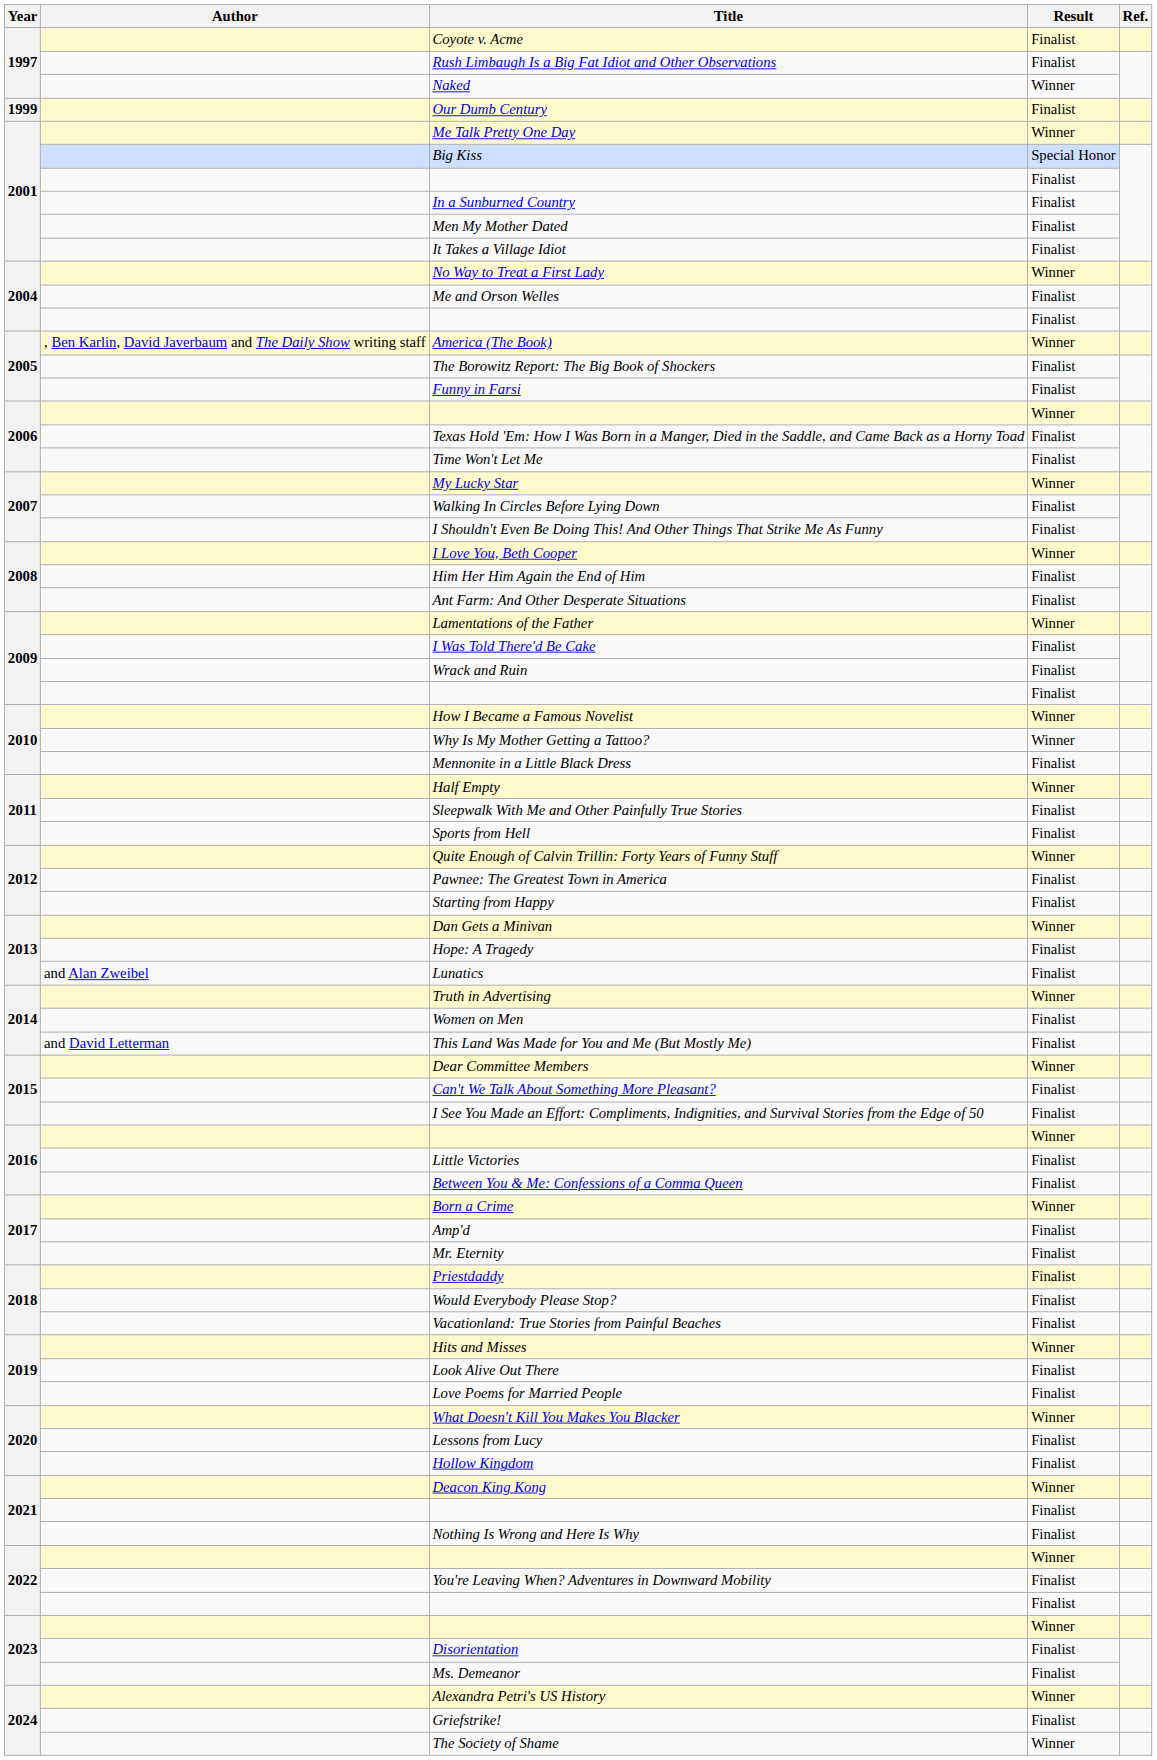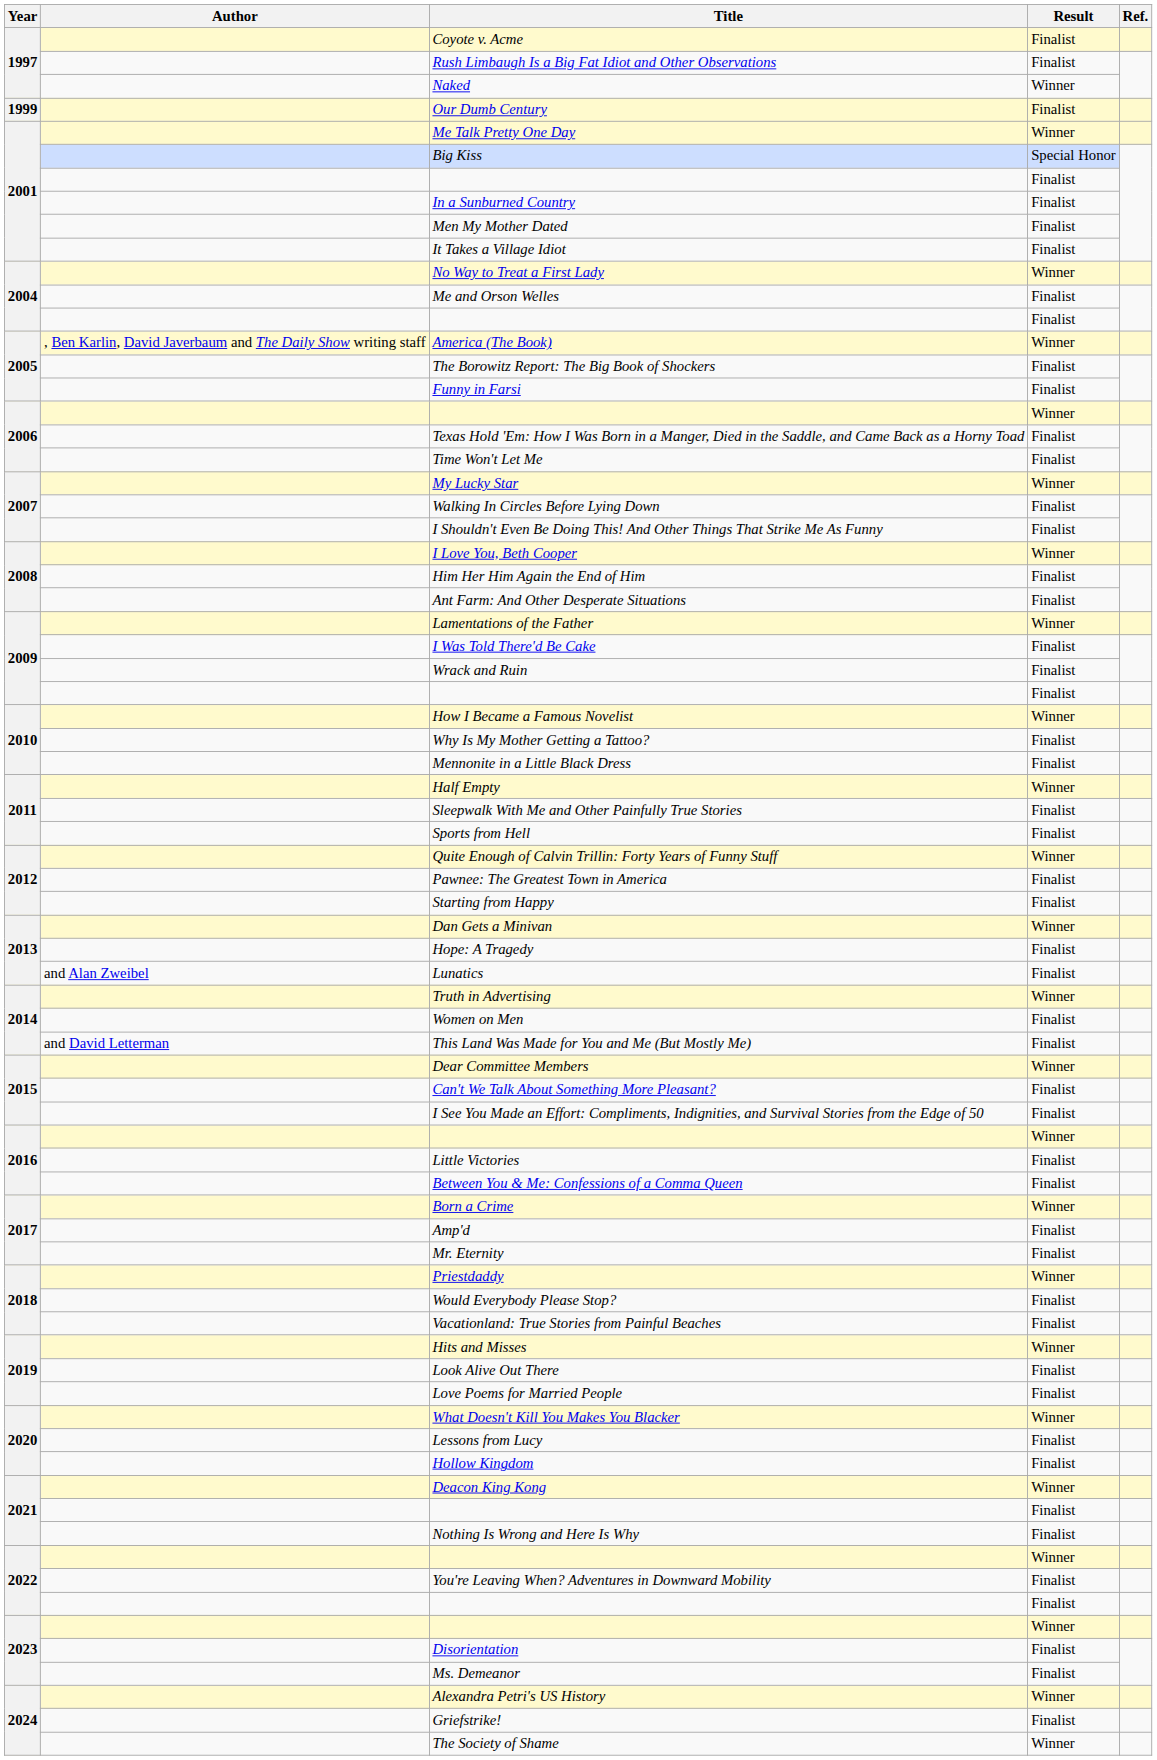 <table class="wikitable sortable mw-collapsible">
 <tr>
 <th>Year</th>
 <th>Author</th>
 <th>Title</th>
 <th>Result</th>
 <th>Ref.</th>
 </tr>
 <tr style="background:LemonChiffon;">
 <th rowspan=3>1997</th>
 <td></td>
 <td><em>Coyote v. Acme</em></td>
 <td>Finalist</td>
 <td></td>
 </tr>
 <tr>
 <td></td>
 <td><em><a href='#'>Rush Limbaugh Is a Big Fat Idiot and Other Observations</a></em></td>
 <td>Finalist</td>
 </tr>
 <tr>
 <td></td>
 <td><em><a href='#'>Naked</a></em></td>
 <td>Winner</td>
 </tr>
 <tr style="background:LemonChiffon;">
 <th>1999</th>
 <td></td>
 <td><em><a href='#'>Our Dumb Century</a></em></td>
 <td>Finalist</td>
 <td></td>
 </tr>
 <tr style="background:LemonChiffon;">
 <th rowspan="6">2001</th>
 <td></td>
 <td><em><a href='#'>Me Talk Pretty One Day</a></em></td>
 <td>Winner</td>
 <td></td>
 </tr>
 <tr style="background:#cddeff">
 <td></td>
 <td><em>Big Kiss</em></td>
 <td>Special Honor</td>
 </tr>
 <tr>
 <td></td>
 <td><em></em></td>
 <td>Finalist</td>
 </tr>
 <tr>
 <td></td>
 <td><em><a href='#'>In a Sunburned Country</a></em></td>
 <td>Finalist</td>
 </tr>
 <tr>
 <td></td>
 <td><em>Men My Mother Dated</em></td>
 <td>Finalist</td>
 </tr>
 <tr>
 <td></td>
 <td><em>It Takes a Village Idiot</em></td>
 <td>Finalist</td>
 </tr>
 <tr style="background:LemonChiffon;">
 <th rowspan="3">2004</th>
 <td></td>
 <td><em><a href='#'>No Way to Treat a First Lady</a></em></td>
 <td>Winner</td>
 <td></td>
 </tr>
 <tr>
 <td></td>
 <td><em>Me and Orson Welles</em></td>
 <td>Finalist</td>
 </tr>
 <tr>
 <td></td>
 <td><em></em></td>
 <td>Finalist</td>
 </tr>
 <tr style="background:LemonChiffon;">
 <th rowspan="3">2005</th>
 <td>, <a href='#'>Ben Karlin</a>, <a href='#'>David Javerbaum</a> and <em><a href='#'>The Daily Show</a></em> writing staff</td>
 <td><em><a href='#'>America (The Book)</a></em></td>
 <td>Winner</td>
 <td></td>
 </tr>
 <tr>
 <td></td>
 <td><em>The Borowitz Report: The Big Book of Shockers</em></td>
 <td>Finalist</td>
 </tr>
 <tr>
 <td></td>
 <td><em><a href='#'>Funny in Farsi</a></em></td>
 <td>Finalist</td>
 </tr>
 <tr style="background:LemonChiffon;">
 <th rowspan="3">2006</th>
 <td></td>
 <td><em></em></td>
 <td>Winner</td>
 <td></td>
 </tr>
 <tr>
 <td></td>
 <td><em>Texas Hold 'Em: How I Was Born in a Manger, Died in the Saddle, and Came Back as a Horny Toad</em></td>
 <td>Finalist</td>
 </tr>
 <tr>
 <td></td>
 <td><em>Time Won't Let Me</em></td>
 <td>Finalist</td>
 </tr>
 <tr style="background:LemonChiffon;">
 <th rowspan="3">2007</th>
 <td></td>
 <td><em><a href='#'>My Lucky Star</a></em></td>
 <td>Winner</td>
 <td></td>
 </tr>
 <tr>
 <td></td>
 <td><em>Walking In Circles Before Lying Down</em></td>
 <td>Finalist</td>
 </tr>
 <tr>
 <td></td>
 <td><em>I Shouldn't Even Be Doing This! And Other Things That Strike Me As Funny</em></td>
 <td>Finalist</td>
 </tr>
 <tr style="background:LemonChiffon;">
 <th rowspan="3">2008</th>
 <td></td>
 <td><em><a href='#'>I Love You, Beth Cooper</a></em></td>
 <td>Winner</td>
 <td></td>
 </tr>
 <tr>
 <td></td>
 <td><em>Him Her Him Again the End of Him</em></td>
 <td>Finalist</td>
 <td rowspan=2></td>
 </tr>
 <tr>
 <td></td>
 <td><em>Ant Farm: And Other Desperate Situations</em></td>
 <td>Finalist</td>
 </tr>
 <tr style="background:LemonChiffon;">
 <th rowspan="4">2009</th>
 <td></td>
 <td><em>Lamentations of the Father</em></td>
 <td>Winner</td>
 <td></td>
 </tr>
 <tr>
 <td></td>
 <td><em><a href='#'>I Was Told There'd Be Cake</a></em></td>
 <td>Finalist</td>
 <td rowspan=2></td>
 </tr>
 <tr>
 <td></td>
 <td><em>Wrack and Ruin</em></td>
 <td>Finalist</td>
 </tr>
 <tr>
 <td></td>
 <td></td>
 <td>Finalist</td>
 </tr>
 <tr style="background:LemonChiffon;">
 <th rowspan="3">2010</th>
 <td></td>
 <td><em>How I Became a Famous Novelist</em></td>
 <td>Winner</td>
 <td></td>
 </tr>
 <tr>
 <td></td>
 <td><em>Why Is My Mother Getting a Tattoo?</em></td>
-<td>Winner</td>
+<td>Finalist</td>
 <td></td>
 </tr>
 <tr>
 <td></td>
 <td><em>Mennonite in a Little Black Dress</em></td>
 <td>Finalist</td>
 <td></td>
 </tr>
 <tr style="background:LemonChiffon;">
 <th rowspan="3">2011</th>
 <td></td>
 <td><em>Half Empty</em></td>
 <td>Winner</td>
 <td></td>
 </tr>
 <tr>
 <td></td>
 <td><em>Sleepwalk With Me and Other Painfully True Stories</em></td>
 <td>Finalist</td>
 <td></td>
 </tr>
 <tr>
 <td></td>
 <td><em>Sports from Hell</em></td>
 <td>Finalist</td>
 <td></td>
 </tr>
 <tr style="background:LemonChiffon;">
 <th rowspan="3">2012</th>
 <td></td>
 <td><em>Quite Enough of Calvin Trillin: Forty Years of Funny Stuff</em></td>
 <td>Winner</td>
 <td></td>
 </tr>
 <tr>
 <td></td>
 <td><em>Pawnee: The Greatest Town in America</em></td>
 <td>Finalist</td>
 <td></td>
 </tr>
 <tr>
 <td></td>
 <td><em>Starting from Happy</em></td>
 <td>Finalist</td>
 <td></td>
 </tr>
 <tr style="background:LemonChiffon;">
 <th rowspan="3">2013</th>
 <td></td>
 <td><em>Dan Gets a Minivan</em></td>
 <td>Winner</td>
 <td></td>
 </tr>
 <tr>
 <td></td>
 <td><em>Hope: A Tragedy</em></td>
 <td>Finalist</td>
 <td></td>
 </tr>
 <tr>
 <td> and <a href='#'>Alan Zweibel</a></td>
 <td><em>Lunatics</em></td>
 <td>Finalist</td>
 <td></td>
 </tr>
 <tr style="background:LemonChiffon;">
 <th rowspan="3">2014</th>
 <td></td>
 <td><em>Truth in Advertising</em></td>
 <td>Winner</td>
 <td></td>
 </tr>
 <tr>
 <td></td>
 <td><em>Women on Men</em></td>
 <td>Finalist</td>
 <td></td>
 </tr>
 <tr>
 <td>  and <a href='#'>David Letterman</a></td>
 <td><em>This Land Was Made for You and Me (But Mostly Me)</em></td>
 <td>Finalist</td>
 <td></td>
 </tr>
 <tr style="background:LemonChiffon;">
 <th rowspan="3">2015</th>
 <td></td>
 <td><em>Dear Committee Members</em></td>
 <td>Winner</td>
 <td></td>
 </tr>
 <tr>
 <td></td>
 <td><em><a href='#'>Can't We Talk About Something More Pleasant?</a></em></td>
 <td>Finalist</td>
 <td></td>
 </tr>
 <tr>
 <td></td>
 <td><em>I See You Made an Effort: Compliments, Indignities, and Survival Stories from the Edge of 50</em></td>
 <td>Finalist</td>
 <td></td>
 </tr>
 <tr style="background:LemonChiffon;">
 <th rowspan="3">2016</th>
 <td></td>
 <td><em></em></td>
 <td>Winner</td>
 <td></td>
 </tr>
 <tr>
 <td></td>
 <td><em>Little Victories</em></td>
 <td>Finalist</td>
 <td></td>
 </tr>
 <tr>
 <td></td>
 <td><em><a href='#'>Between You & Me: Confessions of a Comma Queen</a></em></td>
 <td>Finalist</td>
 <td></td>
 </tr>
 <tr style="background:LemonChiffon;">
 <th rowspan="3">2017</th>
 <td></td>
 <td><em><a href='#'>Born a Crime</a></em></td>
 <td>Winner</td>
 <td></td>
 </tr>
 <tr>
 <td></td>
 <td><em>Amp'd</em></td>
 <td>Finalist</td>
 <td></td>
 </tr>
 <tr>
 <td></td>
 <td><em>Mr. Eternity</em></td>
 <td>Finalist</td>
 <td></td>
 </tr>
 <tr style="background:LemonChiffon;">
 <th rowspan="3">2018</th>
 <td></td>
 <td><em><a href='#'>Priestdaddy</a></em></td>
-<td>Finalist</td>
+<td>Winner</td>
 <td></td>
 </tr>
 <tr>
 <td></td>
 <td><em>Would Everybody Please Stop?</em></td>
 <td>Finalist</td>
 <td></td>
 </tr>
 <tr>
 <td></td>
 <td><em>Vacationland: True Stories from Painful Beaches</em></td>
 <td>Finalist</td>
 <td></td>
 </tr>
 <tr style="background:LemonChiffon;">
 <th rowspan="3">2019</th>
 <td></td>
 <td><em>Hits and Misses</em></td>
 <td>Winner</td>
 <td></td>
 </tr>
 <tr>
 <td></td>
 <td><em>Look Alive Out There</em></td>
 <td>Finalist</td>
 <td></td>
 </tr>
 <tr>
 <td></td>
 <td><em>Love Poems for Married People</em></td>
 <td>Finalist</td>
 <td></td>
 </tr>
 <tr style="background:LemonChiffon;">
 <th rowspan="3">2020</th>
 <td></td>
 <td><em><a href='#'>What Doesn't Kill You Makes You Blacker</a></em></td>
 <td>Winner</td>
 <td></td>
 </tr>
 <tr>
 <td></td>
 <td><em>Lessons from Lucy</em></td>
 <td>Finalist</td>
 <td></td>
 </tr>
 <tr>
 <td></td>
 <td><em><a href='#'>Hollow Kingdom</a></em></td>
 <td>Finalist</td>
 <td></td>
 </tr>
 <tr style="background:LemonChiffon;">
 <th rowspan="3">2021</th>
 <td></td>
 <td><em><a href='#'>Deacon King Kong</a></em></td>
 <td>Winner</td>
 <td></td>
 </tr>
 <tr>
 <td></td>
 <td><em></em></td>
 <td>Finalist</td>
 <td></td>
 </tr>
 <tr>
 <td></td>
 <td><em>Nothing Is Wrong and Here Is Why</em></td>
 <td>Finalist</td>
 <td></td>
 </tr>
 <tr style="background:LemonChiffon;">
 <th rowspan="3">2022</th>
 <td></td>
 <td><em></em></td>
 <td>Winner</td>
 <td></td>
 </tr>
 <tr>
 <td></td>
 <td><em>You're Leaving When? Adventures in Downward Mobility</em></td>
 <td>Finalist</td>
 <td></td>
 </tr>
 <tr>
 <td></td>
 <td><em></em></td>
 <td>Finalist</td>
 <td></td>
 </tr>
 <tr style="background:LemonChiffon;">
 <th rowspan="3">2023</th>
 <td></td>
 <td><em></em></td>
 <td>Winner</td>
 <td></td>
 </tr>
 <tr>
 <td></td>
 <td><em><a href='#'>Disorientation</a></em></td>
 <td>Finalist</td>
 </tr>
 <tr>
 <td></td>
 <td><em>Ms. Demeanor</em></td>
 <td>Finalist</td>
 </tr>
 <tr |- style="background:LemonChiffon;">
 <th rowspan="3">2024</th>
 <td></td>
 <td><em>Alexandra Petri's US History</em></td>
 <td>Winner</td>
 <td></td>
 </tr>
 <tr>
 <td></td>
 <td><em>Griefstrike!</em></td>
 <td>Finalist</td>
 </tr>
 <tr>
 <td></td>
 <td><em>The Society of Shame</em></td>
 <td>Winner</td>
 <td></td>
 </tr>
 </table>
